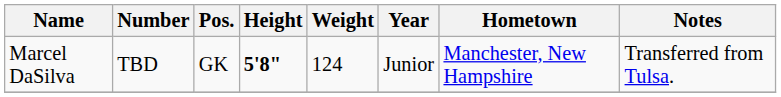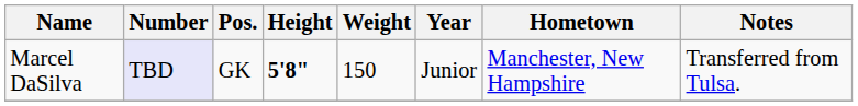 <table class="wikitable sortable" border="1">
 <tr>
 <th>Name</th>
 <th>Number</th>
 <th>Pos.</th>
 <th>Height</th>
 <th>Weight</th>
 <th>Year</th>
 <th>Hometown</th>
 <th class="unsortable">Notes</th>
 </tr>
 <tr>
 <td>Marcel DaSilva</td>
-<td>TBD</td>
+<td style="background: lavender;">TBD</td>
 <td>GK</td>
 <td><strong>5'8"</strong></td>
-<td>124</td>
+<td>150</td>
 <td>Junior</td>
 <td><a href='#'>Manchester, New Hampshire</a></td>
 <td>Transferred from <a href='#'>Tulsa</a>.</td>
 </tr>
 <tr>
 </tr>
 </table>
